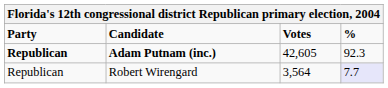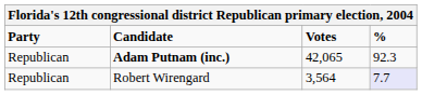 <table class="wikitable">
 <tr>
 <th colspan="4">Florida's 12th congressional district Republican primary election, 2004</th>
 </tr>
 <tr>
 <td><strong>Party</strong></td>
 <td><strong>Candidate</strong></td>
 <td><strong>Votes</strong></td>
 <td><strong>%</strong></td>
 </tr>
 <tr>
-<td><strong>Republican</strong></td>
+<td>Republican</td>
 <td><strong>Adam Putnam (inc.)</strong></td>
-<td>42,605</td>
+<td>42,065</td>
 <td>92.3</td>
 </tr>
 <tr>
 <td>Republican</td>
 <td>Robert Wirengard</td>
 <td>3,564</td>
 <td style="background: lavender;">7.7</td>
 </tr>
 </table>
